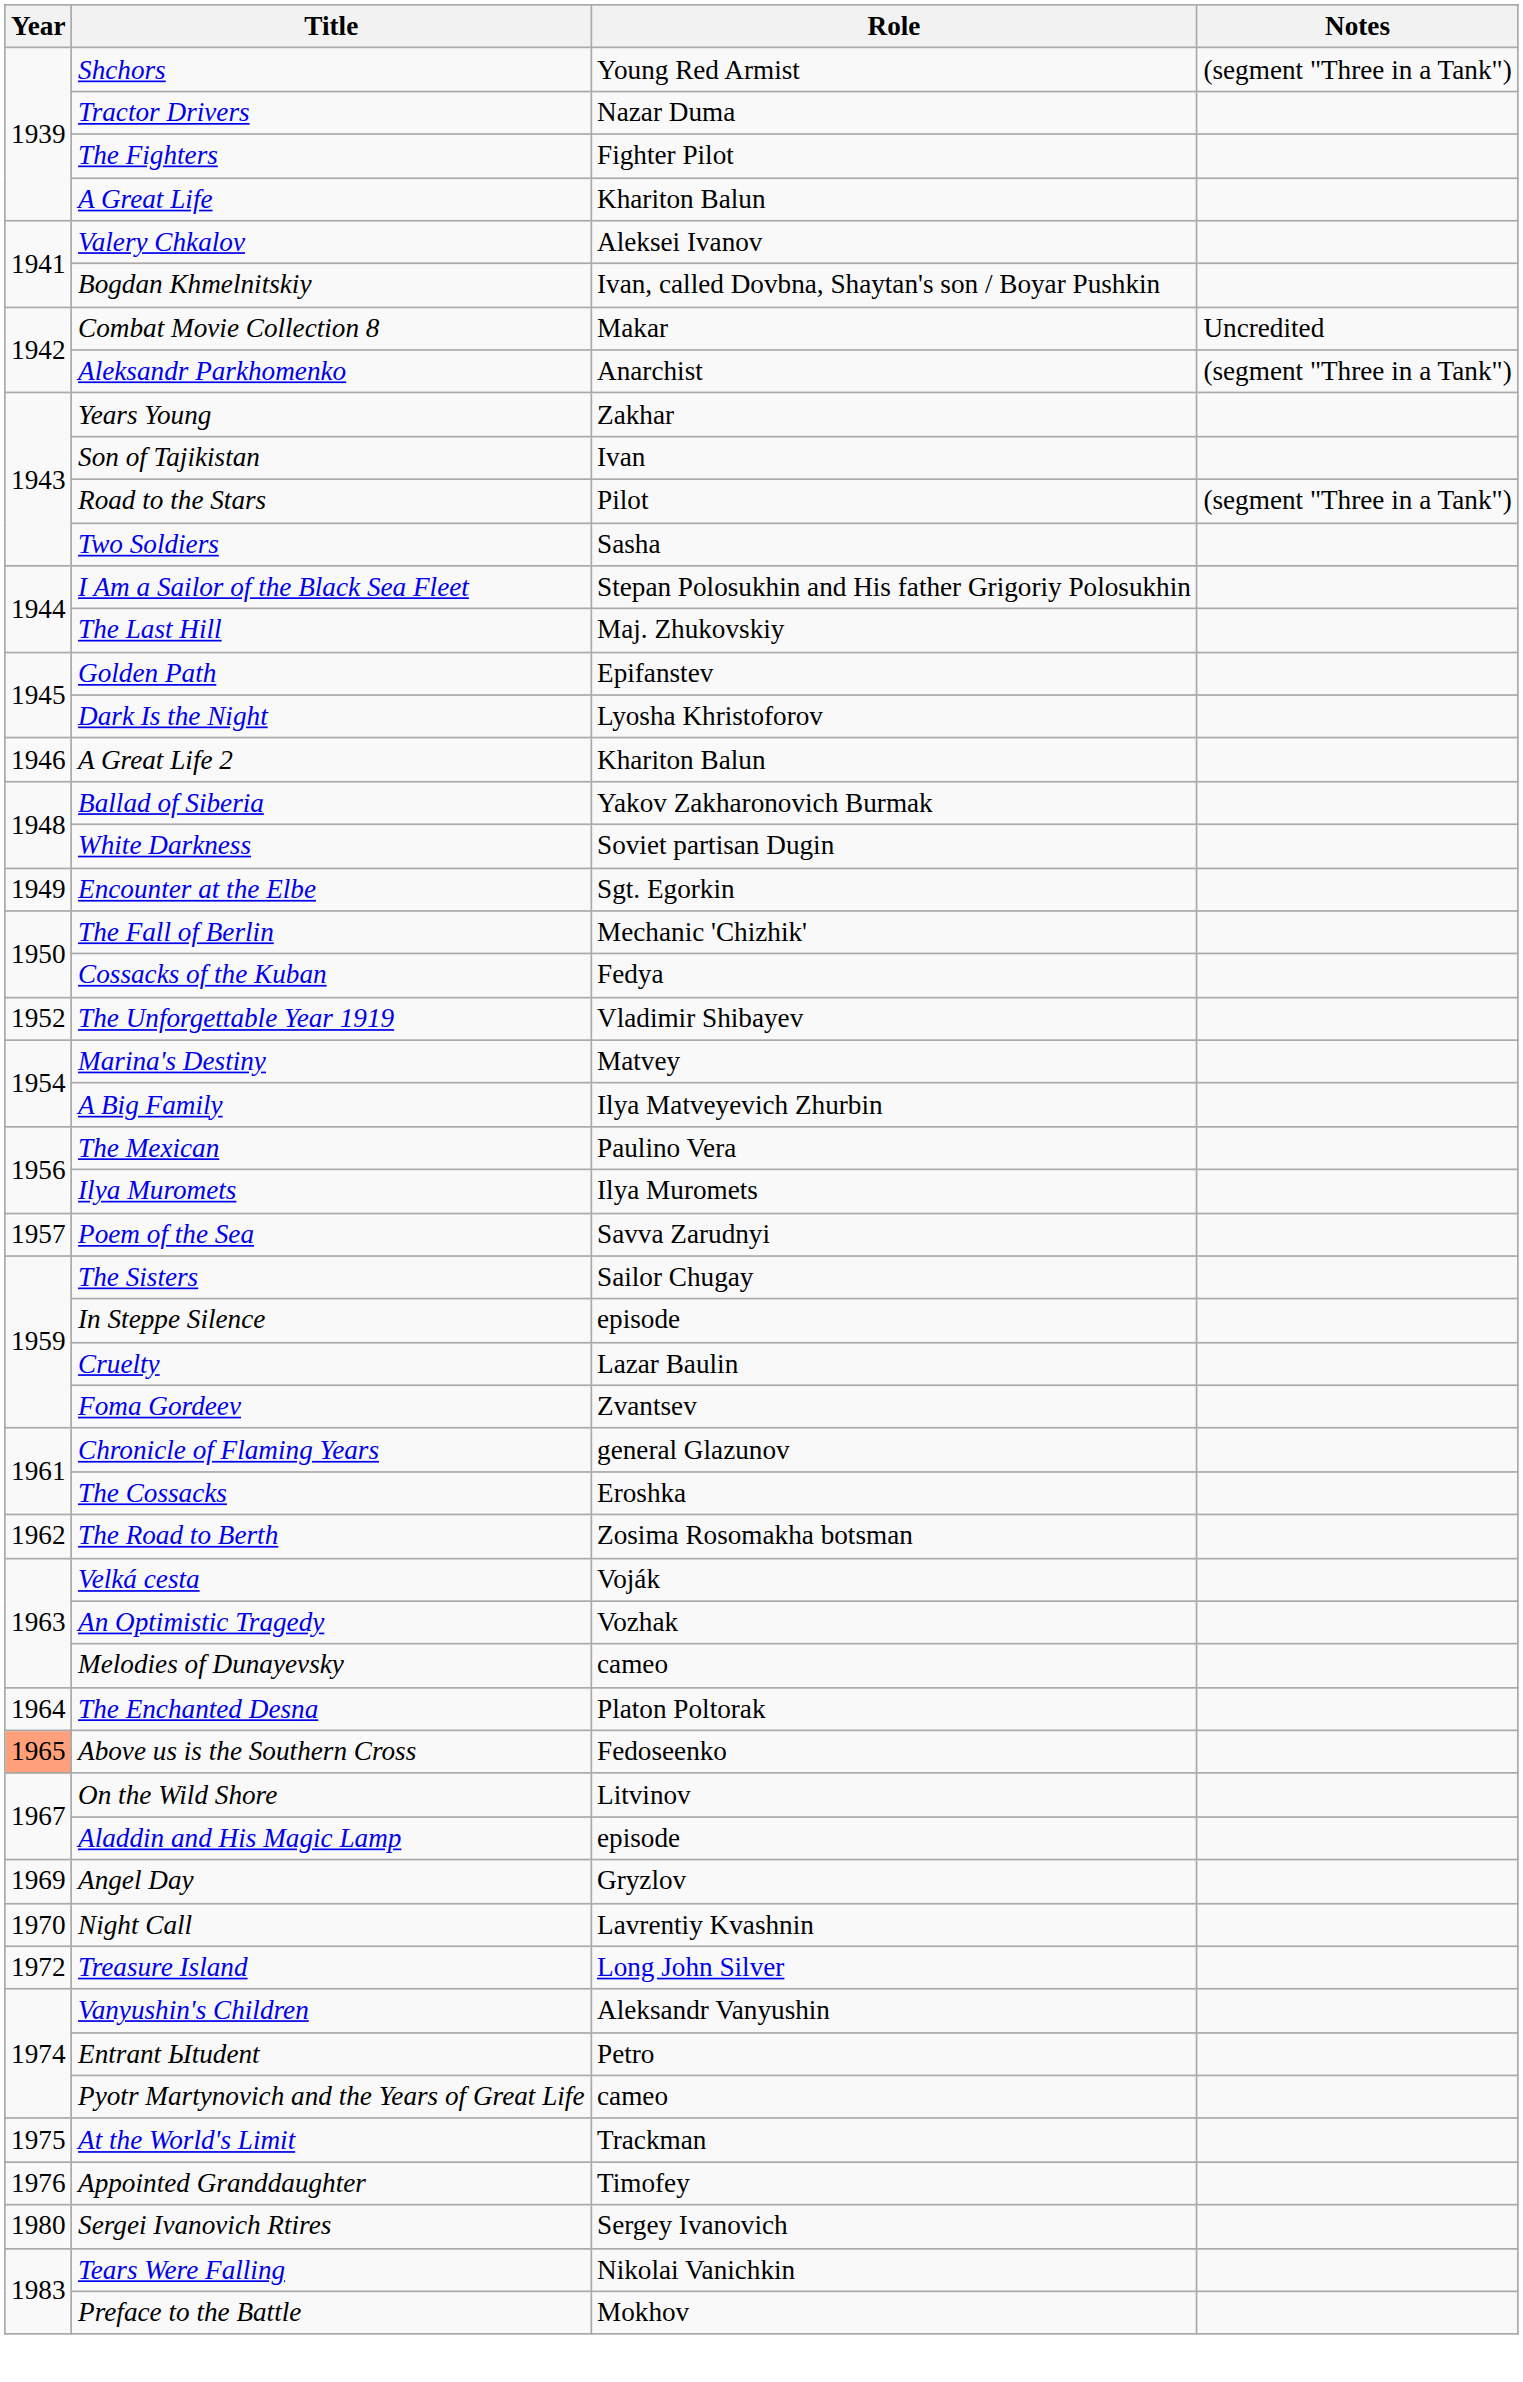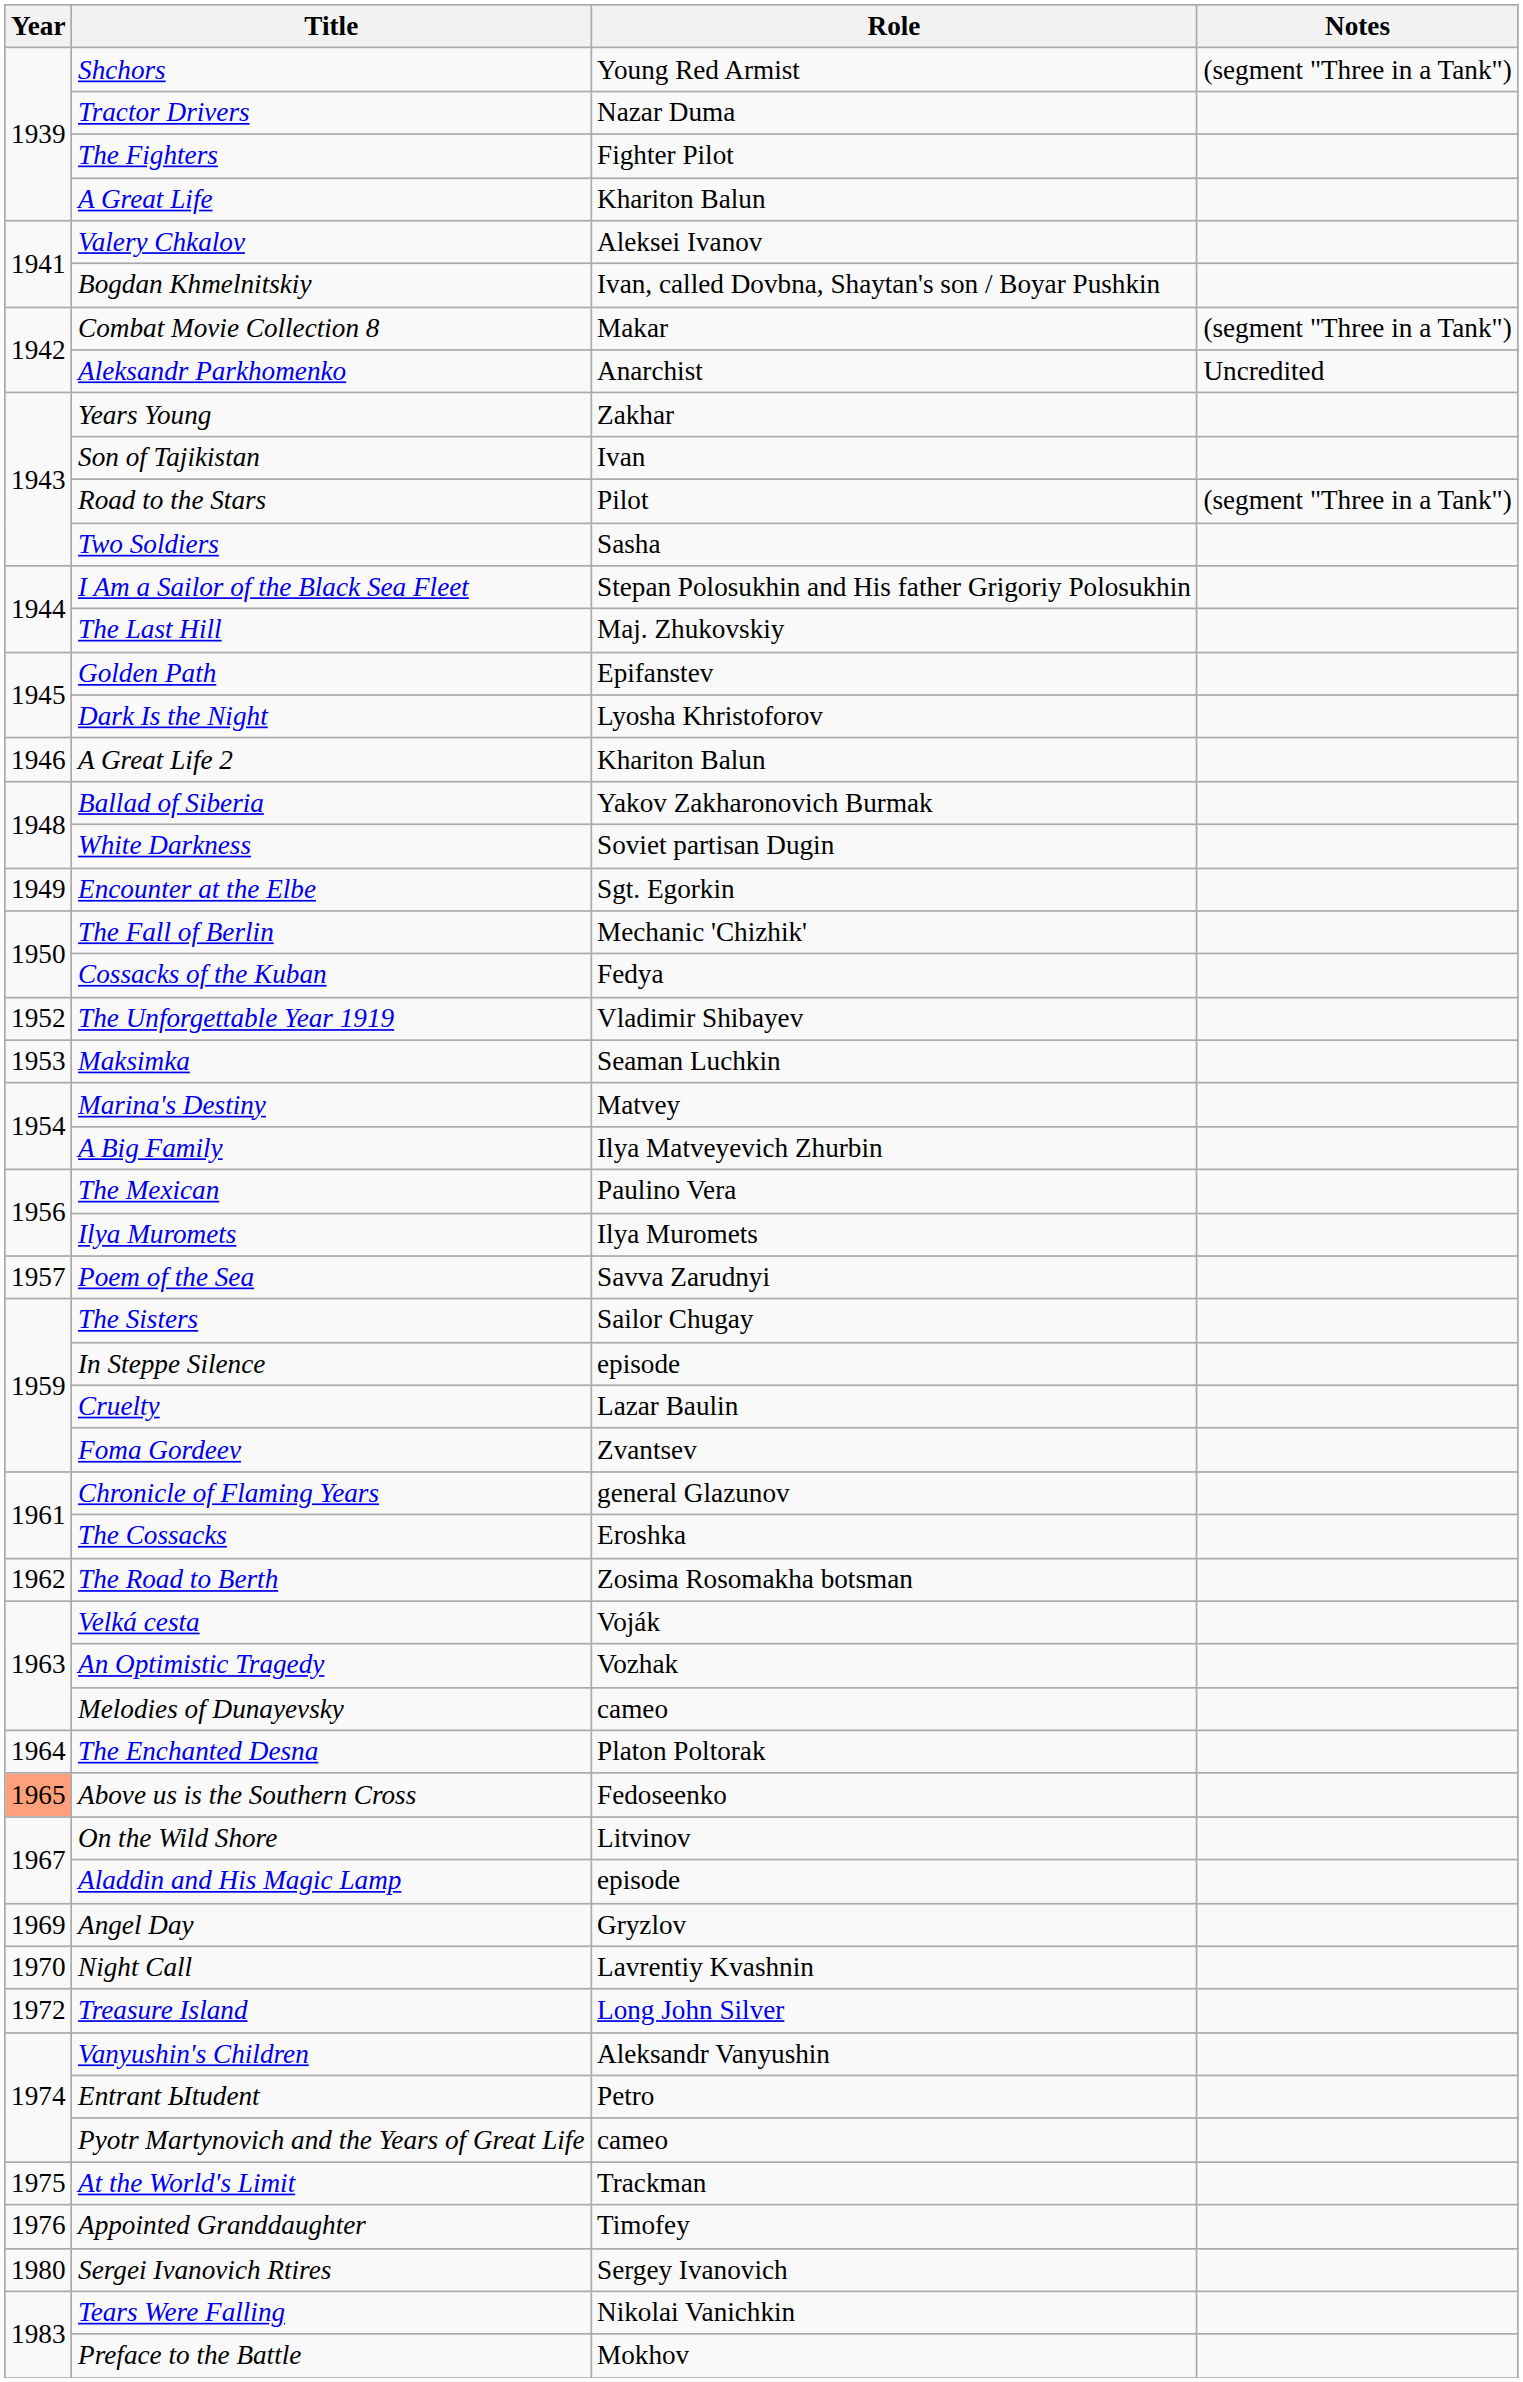 <table class="wikitable sortable">
 <tr>
 <th>Year</th>
 <th>Title</th>
 <th>Role</th>
 <th class = "unsortable">Notes</th>
 </tr>
 <tr>
 <td rowspan=4>1939</td>
 <td><em><a href='#'>Shchors</a></em></td>
 <td>Young Red Armist</td>
 <td>(segment "Three in a Tank")</td>
 </tr>
 <tr>
 <td><em><a href='#'>Tractor Drivers</a></em></td>
 <td>Nazar Duma</td>
 <td></td>
 </tr>
 <tr>
 <td><em><a href='#'>The Fighters</a></em></td>
 <td>Fighter Pilot</td>
 <td></td>
 </tr>
 <tr>
 <td><em><a href='#'>A Great Life</a></em></td>
 <td>Khariton Balun</td>
 <td></td>
 </tr>
 <tr>
 <td rowspan=2>1941</td>
 <td><em><a href='#'>Valery Chkalov</a></em></td>
 <td>Aleksei Ivanov</td>
 <td></td>
 </tr>
 <tr>
 <td><em>Bogdan Khmelnitskiy</em></td>
 <td>Ivan, called Dovbna, Shaytan's son / Boyar Pushkin</td>
 <td></td>
 </tr>
 <tr>
 <td rowspan=2>1942</td>
 <td><em>Combat Movie Collection 8</em></td>
 <td>Makar</td>
-<td>Uncredited</td>
+<td>(segment "Three in a Tank")</td>
 </tr>
 <tr>
 <td><em><a href='#'>Aleksandr Parkhomenko</a></em></td>
 <td>Anarchist</td>
-<td>(segment "Three in a Tank")</td>
+<td>Uncredited</td>
 </tr>
 <tr>
 <td rowspan=4>1943</td>
 <td><em>Years Young</em></td>
 <td>Zakhar</td>
 <td></td>
 </tr>
 <tr>
 <td><em>Son of Tajikistan</em></td>
 <td>Ivan</td>
 <td></td>
 </tr>
 <tr>
 <td><em>Road to the Stars</em></td>
 <td>Pilot</td>
 <td>(segment "Three in a Tank")</td>
 </tr>
 <tr>
 <td><em><a href='#'>Two Soldiers</a></em></td>
 <td>Sasha</td>
 <td></td>
 </tr>
 <tr>
 <td rowspan=2>1944</td>
 <td><em><a href='#'>I Am a Sailor of the Black Sea Fleet</a></em></td>
 <td>Stepan Polosukhin and His father Grigoriy Polosukhin</td>
 <td></td>
 </tr>
 <tr>
 <td><em><a href='#'>The Last Hill</a></em></td>
 <td>Maj. Zhukovskiy</td>
 <td></td>
 </tr>
 <tr>
 <td rowspan=2>1945</td>
 <td><em><a href='#'>Golden Path</a></em></td>
 <td>Epifanstev</td>
 <td></td>
 </tr>
 <tr>
 <td><em><a href='#'>Dark Is the Night</a></em></td>
 <td>Lyosha Khristoforov</td>
 <td></td>
 </tr>
 <tr>
 <td>1946</td>
 <td><em>A Great Life 2</em></td>
 <td>Khariton Balun</td>
 <td></td>
 </tr>
 <tr>
 <td rowspan=2>1948</td>
 <td><em><a href='#'>Ballad of Siberia</a></em></td>
 <td>Yakov Zakharonovich Burmak</td>
 <td></td>
 </tr>
 <tr>
 <td><em><a href='#'>White Darkness</a></em></td>
 <td>Soviet partisan Dugin</td>
 <td></td>
 </tr>
 <tr>
 <td>1949</td>
 <td><em><a href='#'>Encounter at the Elbe</a></em></td>
 <td>Sgt. Egorkin</td>
 <td></td>
 </tr>
 <tr>
 <td rowspan=2>1950</td>
 <td><em><a href='#'>The Fall of Berlin</a></em></td>
 <td>Mechanic 'Chizhik'</td>
 <td></td>
 </tr>
 <tr>
 <td><em><a href='#'>Cossacks of the Kuban</a></em></td>
 <td>Fedya</td>
 <td></td>
 </tr>
 <tr>
 <td>1952</td>
 <td><em><a href='#'>The Unforgettable Year 1919</a></em></td>
 <td>Vladimir Shibayev</td>
+<td></td>
+</tr>
+<tr>
+<td>1953</td>
+<td><em><a href='#'>Maksimka</a></em></td>
+<td>Seaman Luchkin</td>
 <td></td>
 </tr>
 <tr>
 <td rowspan=2>1954</td>
 <td><em><a href='#'>Marina's Destiny</a></em></td>
 <td>Matvey</td>
 <td></td>
 </tr>
 <tr>
 <td><em><a href='#'>A Big Family</a></em></td>
 <td>Ilya Matveyevich Zhurbin</td>
 <td></td>
 </tr>
 <tr>
 <td rowspan=2>1956</td>
 <td><em><a href='#'>The Mexican</a></em></td>
 <td>Paulino Vera</td>
 <td></td>
 </tr>
 <tr>
 <td><em><a href='#'>Ilya Muromets</a></em></td>
 <td>Ilya Muromets</td>
 <td></td>
 </tr>
 <tr>
 <td>1957</td>
 <td><em><a href='#'>Poem of the Sea</a></em></td>
 <td>Savva Zarudnyi</td>
 <td></td>
 </tr>
 <tr>
 <td rowspan=4>1959</td>
 <td><em><a href='#'>The Sisters</a></em></td>
 <td>Sailor Chugay</td>
 <td></td>
 </tr>
 <tr>
 <td><em>In Steppe Silence</em></td>
 <td>episode</td>
 <td></td>
 </tr>
 <tr>
 <td><em><a href='#'>Cruelty</a></em></td>
 <td>Lazar Baulin</td>
 <td></td>
 </tr>
 <tr>
 <td><em><a href='#'>Foma Gordeev</a></em></td>
 <td>Zvantsev</td>
 <td></td>
 </tr>
 <tr>
 <td rowspan=2>1961</td>
 <td><em><a href='#'>Chronicle of Flaming Years</a></em></td>
 <td>general Glazunov</td>
 <td></td>
 </tr>
 <tr>
 <td><em><a href='#'>The Cossacks</a></em></td>
 <td>Eroshka</td>
 <td></td>
 </tr>
 <tr>
 <td>1962</td>
 <td><em><a href='#'>The Road to Berth</a></em></td>
 <td>Zosima Rosomakha botsman</td>
 <td></td>
 </tr>
 <tr>
 <td rowspan=3>1963</td>
 <td><em><a href='#'>Velká cesta</a></em></td>
 <td>Voják</td>
 <td></td>
 </tr>
 <tr>
 <td><em><a href='#'>An Optimistic Tragedy</a></em></td>
 <td>Vozhak</td>
 <td></td>
 </tr>
 <tr>
 <td><em>Melodies of Dunayevsky</em></td>
 <td>cameo</td>
 <td></td>
 </tr>
 <tr>
 <td>1964</td>
 <td><em><a href='#'>The Enchanted Desna</a></em></td>
 <td>Platon Poltorak</td>
 <td></td>
 </tr>
 <tr>
 <td style="background: lightsalmon;">1965</td>
 <td><em>Above us is the Southern Cross</em></td>
 <td>Fedoseenko</td>
 <td></td>
 </tr>
 <tr>
 <td rowspan=2>1967</td>
 <td><em>On the Wild Shore</em></td>
 <td>Litvinov</td>
 <td></td>
 </tr>
 <tr>
 <td><em><a href='#'>Aladdin and His Magic Lamp</a></em></td>
 <td>episode</td>
 <td></td>
 </tr>
 <tr>
 <td>1969</td>
 <td><em>Angel Day</em></td>
 <td>Gryzlov</td>
 <td></td>
 </tr>
 <tr>
 <td>1970</td>
 <td><em>Night Сall</em></td>
 <td>Lavrentiy Kvashnin</td>
 <td></td>
 </tr>
 <tr>
 <td>1972</td>
 <td><em><a href='#'>Treasure Island</a></em></td>
 <td><a href='#'>Long John Silver</a></td>
 <td></td>
 </tr>
 <tr>
 <td rowspan=3>1974</td>
 <td><em><a href='#'>Vanyushin's Children</a></em></td>
 <td>Aleksandr Vanyushin</td>
 <td></td>
 </tr>
 <tr>
 <td><em>Entrant Ыtudent</em></td>
 <td>Petro</td>
 <td></td>
 </tr>
 <tr>
 <td><em>Pyotr Martynovich and the Years of Great Life</em></td>
 <td>cameo</td>
 <td></td>
 </tr>
 <tr>
 <td>1975</td>
 <td><em><a href='#'>At the World's Limit</a></em></td>
 <td>Trackman</td>
 <td></td>
 </tr>
 <tr>
 <td>1976</td>
 <td><em>Appointed Granddaughter</em></td>
 <td>Timofey</td>
 <td></td>
 </tr>
 <tr>
 <td>1980</td>
 <td><em>Sergei Ivanovich Rtires</em></td>
 <td>Sergey Ivanovich</td>
 <td></td>
 </tr>
 <tr>
 <td rowspan=3>1983</td>
 <td><em><a href='#'>Tears Were Falling</a></em></td>
 <td>Nikolai Vanichkin</td>
 <td></td>
 </tr>
 <tr>
 <td><em>Preface to the Battle</em></td>
 <td>Mokhov</td>
 <td></td>
 </tr>
 </table>
